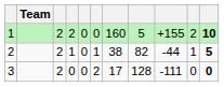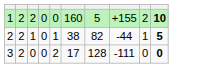 <table class="wikitable" style="text-align:center;">
 <tr>
 <th></th>
-<th>Team</th>
 <th></th>
 <th></th>
 <th></th>
 <th></th>
 <th></th>
 <th></th>
 <th></th>
 <th></th>
 <th></th>
 </tr>
 <tr style="background:#bbf3bb;">
 <td>1</td>
-<td align="left"></td>
 <td>2</td>
 <td>2</td>
 <td>0</td>
 <td>0</td>
 <td>160</td>
 <td>5</td>
 <td>+155</td>
 <td>2</td>
 <td><strong>10</strong></td>
 </tr>
 <tr>
 <td>2</td>
-<td align="left"></td>
 <td>2</td>
 <td>1</td>
 <td>0</td>
 <td>1</td>
 <td>38</td>
 <td>82</td>
 <td>-44</td>
 <td>1</td>
 <td><strong>5</strong></td>
 </tr>
 <tr>
 <td>3</td>
-<td align="left"></td>
 <td>2</td>
 <td>0</td>
 <td>0</td>
 <td>2</td>
 <td>17</td>
 <td>128</td>
 <td>-111</td>
 <td>0</td>
 <td><strong>0</strong></td>
 </tr>
 </table>
